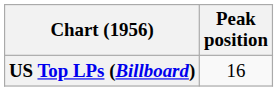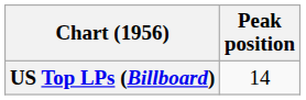 <table class="wikitable plainrowheaders" style="text-align:center">
 <tr>
 <th scope="col">Chart (1956)</th>
 <th scope="col">Peak<br>position</th>
 </tr>
 <tr>
 <th scope="row">US <a href='#'>Top LPs</a> (<em><a href='#'>Billboard</a></em>)</th>
-<td>16</td>
+<td>14</td>
 </tr>
 </table>
